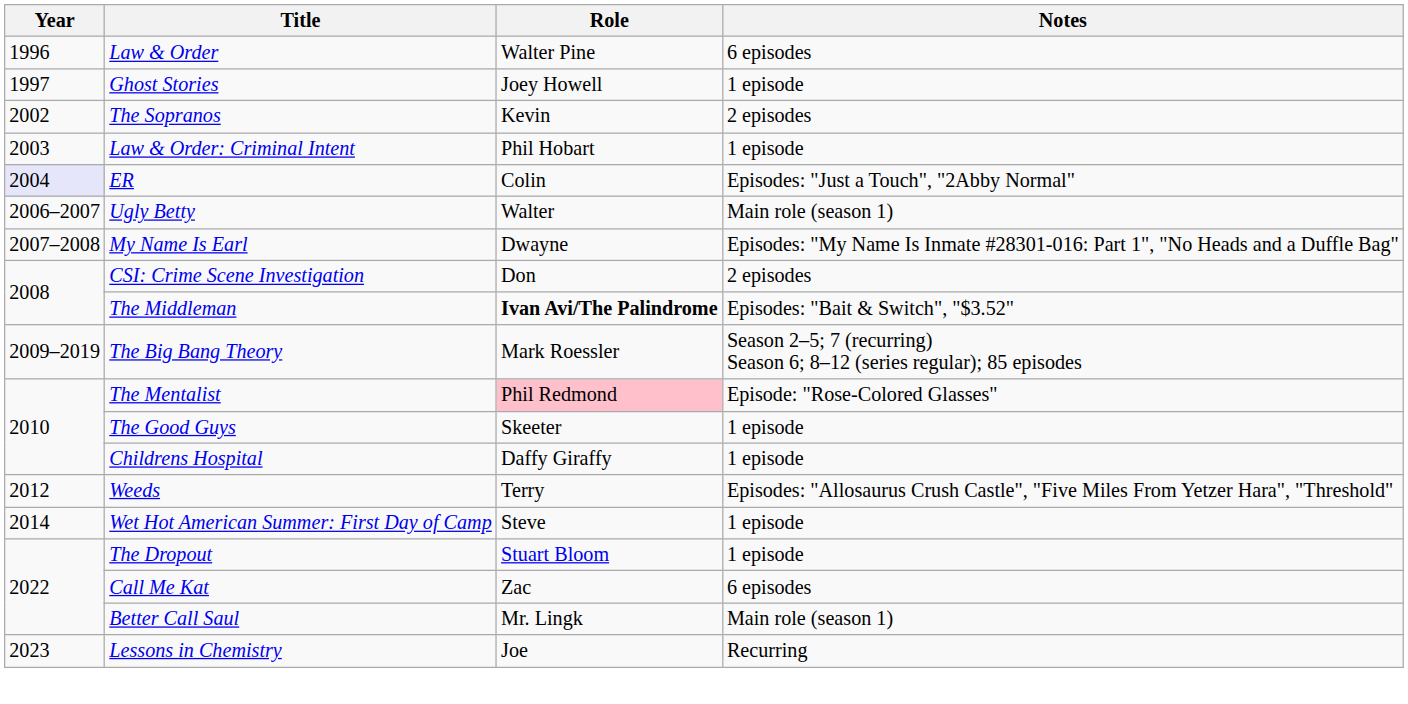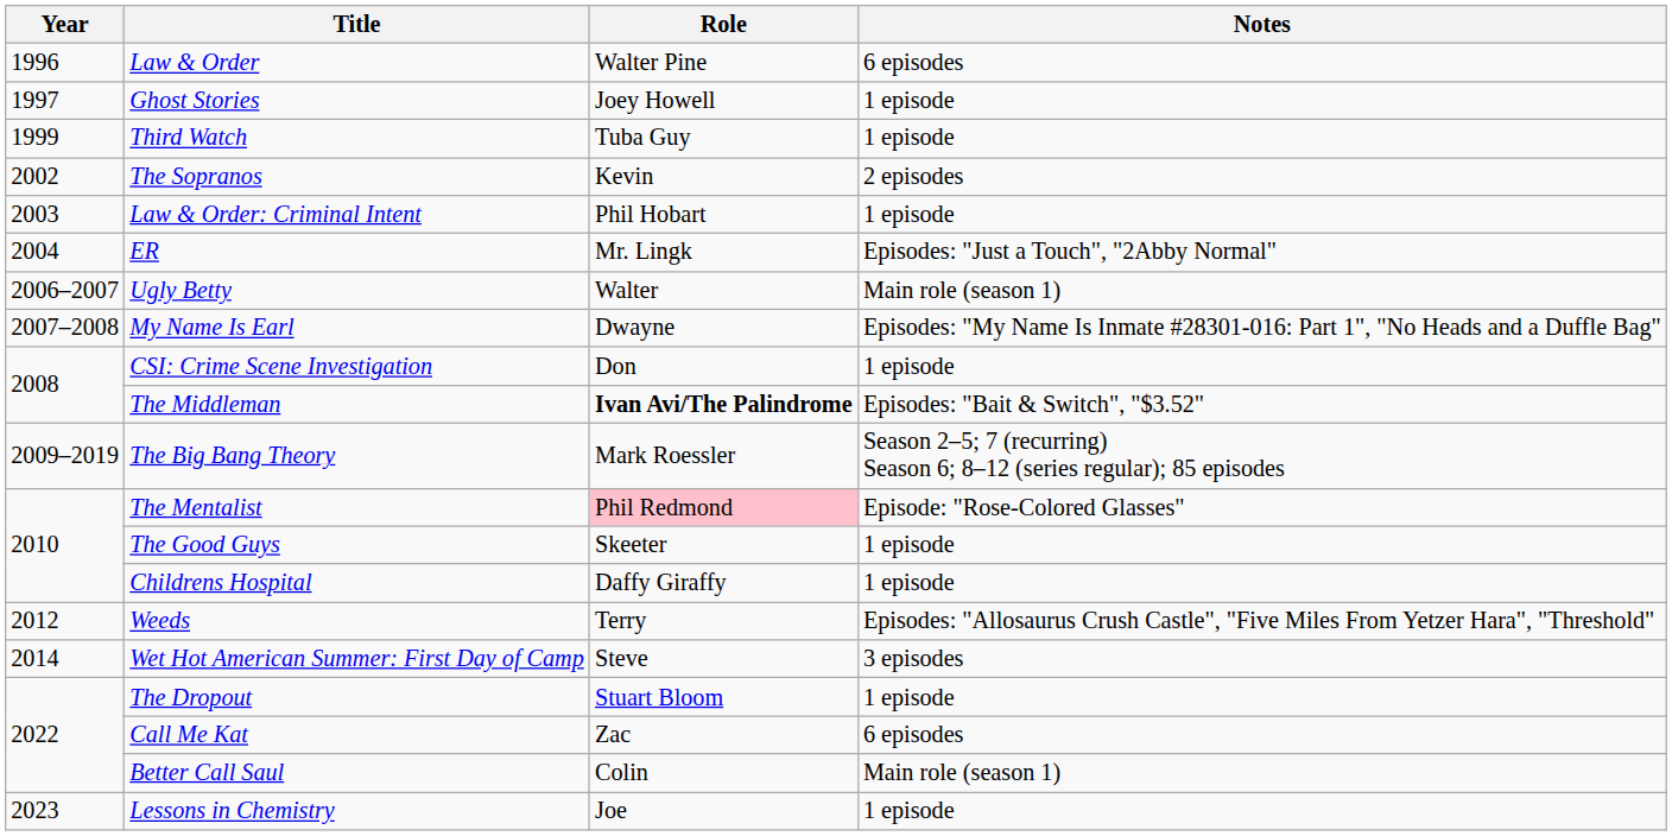 <table class="wikitable sortable">
 <tr>
 <th>Year</th>
 <th>Title</th>
 <th>Role</th>
 <th class="unsortable">Notes</th>
 </tr>
 <tr>
 <td>1996</td>
 <td><em><a href='#'>Law & Order</a></em></td>
 <td>Walter Pine</td>
 <td>6 episodes</td>
 </tr>
 <tr>
 <td>1997</td>
 <td><em><a href='#'>Ghost Stories</a></em></td>
 <td>Joey Howell</td>
 <td>1 episode</td>
 </tr>
 <tr>
+<td>1999</td>
+<td><em><a href='#'>Third Watch</a></em></td>
+<td>Tuba Guy</td>
+<td>1 episode</td>
+</tr>
+<tr>
 <td>2002</td>
 <td><em><a href='#'>The Sopranos</a></em></td>
 <td>Kevin</td>
 <td>2 episodes</td>
 </tr>
 <tr>
 <td>2003</td>
 <td><em><a href='#'>Law & Order: Criminal Intent</a></em></td>
 <td>Phil Hobart</td>
 <td>1 episode</td>
 </tr>
 <tr>
-<td style="background: lavender;">2004</td>
+<td>2004</td>
 <td><em><a href='#'>ER</a></em></td>
-<td>Colin</td>
+<td>Mr. Lingk</td>
 <td>Episodes: "Just a Touch", "2Abby Normal"</td>
 </tr>
 <tr>
 <td>2006–2007</td>
 <td><em><a href='#'>Ugly Betty</a></em></td>
 <td>Walter</td>
 <td>Main role (season 1)</td>
 </tr>
 <tr>
 <td>2007–2008</td>
 <td><em><a href='#'>My Name Is Earl</a></em></td>
 <td>Dwayne</td>
 <td>Episodes: "My Name Is Inmate #28301-016: Part 1", "No Heads and a Duffle Bag"</td>
 </tr>
 <tr>
 <td rowspan="2">2008</td>
 <td><em><a href='#'>CSI: Crime Scene Investigation</a></em></td>
 <td>Don</td>
-<td>2 episodes</td>
+<td>1 episode</td>
 </tr>
 <tr>
 <td><em><a href='#'>The Middleman</a></em></td>
 <td><strong>Ivan Avi/The Palindrome</strong></td>
 <td>Episodes: "Bait & Switch", "$3.52"</td>
 </tr>
 <tr>
 <td>2009–2019</td>
 <td><em><a href='#'>The Big Bang Theory</a></em></td>
 <td>Mark Roessler</td>
 <td>Season 2–5; 7 (recurring)<br>Season 6; 8–12 (series regular); 85 episodes</td>
 </tr>
 <tr>
 <td rowspan="3">2010</td>
 <td><em><a href='#'>The Mentalist</a></em></td>
 <td style="background: pink;">Phil Redmond</td>
 <td>Episode: "Rose-Colored Glasses"</td>
 </tr>
 <tr>
 <td><em><a href='#'>The Good Guys</a></em></td>
 <td>Skeeter</td>
 <td>1 episode</td>
 </tr>
 <tr>
 <td><em><a href='#'>Childrens Hospital</a></em></td>
 <td>Daffy Giraffy</td>
 <td>1 episode</td>
 </tr>
 <tr>
 <td>2012</td>
 <td><em><a href='#'>Weeds</a></em></td>
 <td>Terry</td>
 <td>Episodes: "Allosaurus Crush Castle", "Five Miles From Yetzer Hara", "Threshold"</td>
 </tr>
 <tr>
 <td>2014</td>
 <td><em><a href='#'>Wet Hot American Summer: First Day of Camp</a></em></td>
 <td>Steve</td>
-<td>1 episode</td>
+<td>3 episodes</td>
 </tr>
 <tr>
 <td rowspan="3">2022</td>
 <td><em><a href='#'>The Dropout</a></em></td>
 <td><a href='#'>Stuart Bloom</a></td>
 <td>1 episode</td>
 </tr>
 <tr>
 <td><em><a href='#'>Call Me Kat</a></em></td>
 <td>Zac</td>
 <td>6 episodes</td>
 </tr>
 <tr>
 <td><em><a href='#'>Better Call Saul</a></em></td>
-<td>Mr. Lingk</td>
+<td>Colin</td>
 <td>Main role (season 1)</td>
 </tr>
 <tr>
 <td>2023</td>
 <td><em><a href='#'>Lessons in Chemistry</a></em></td>
 <td>Joe</td>
-<td>Recurring</td>
+<td>1 episode</td>
 </tr>
 </table>
